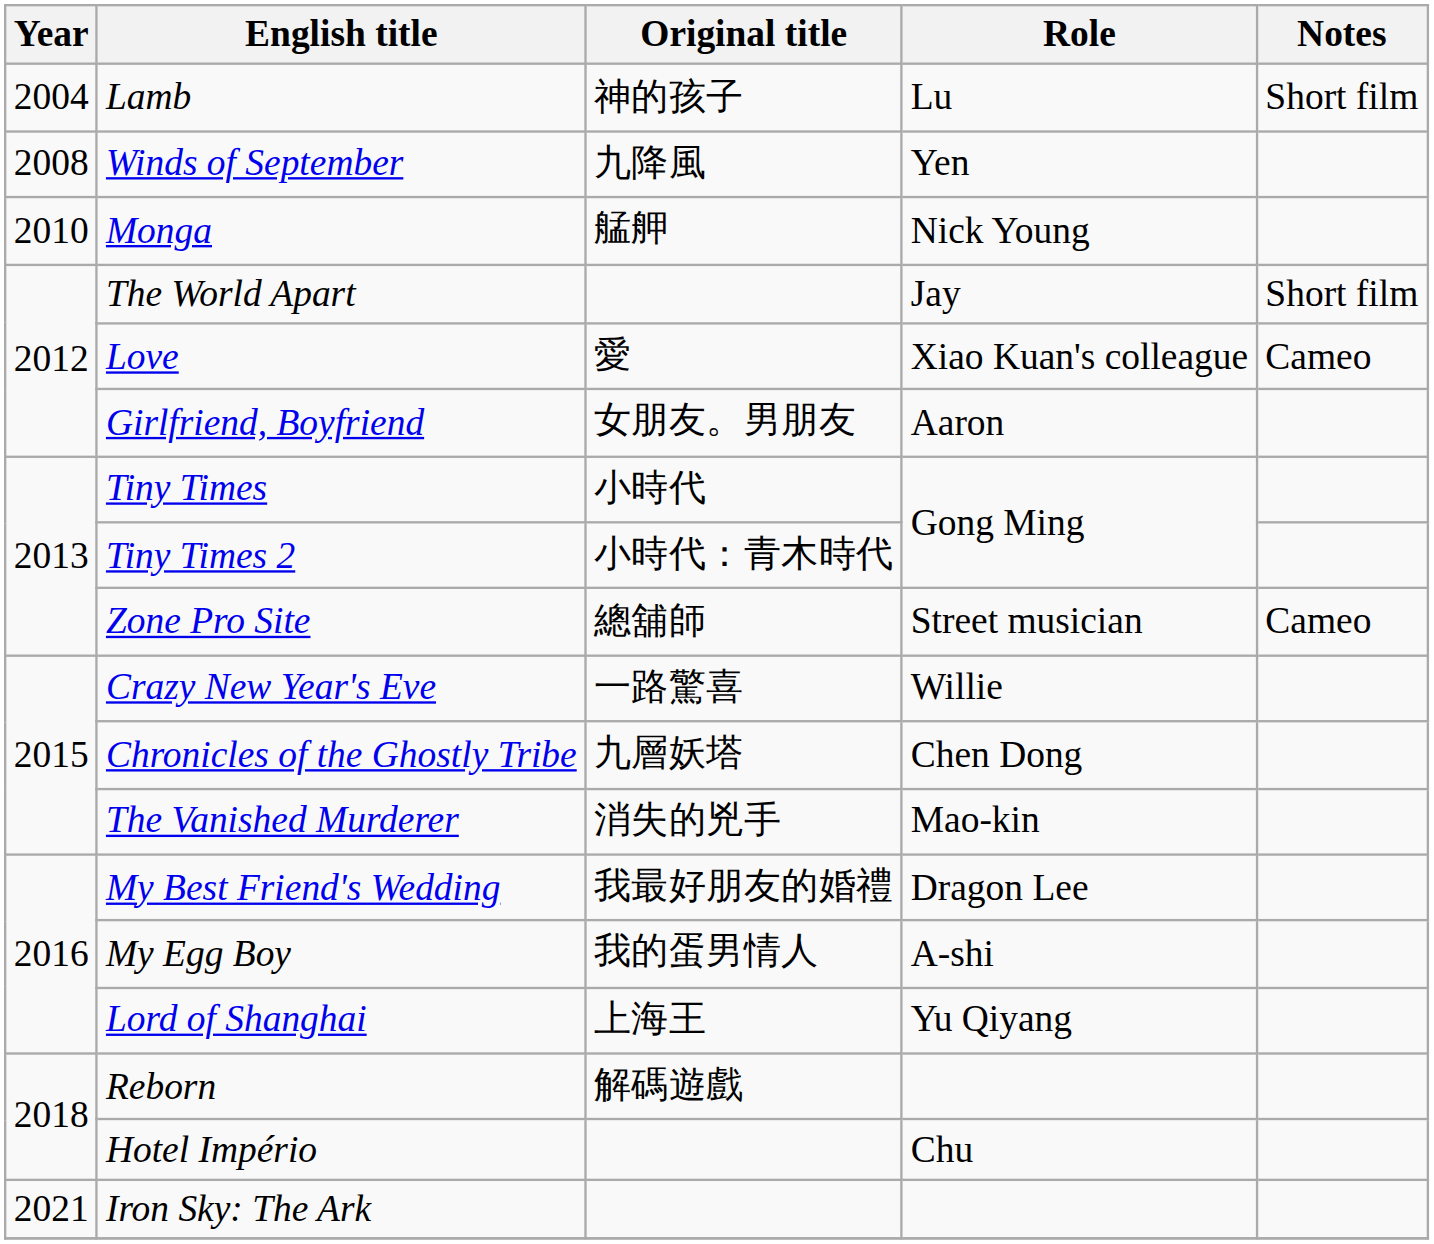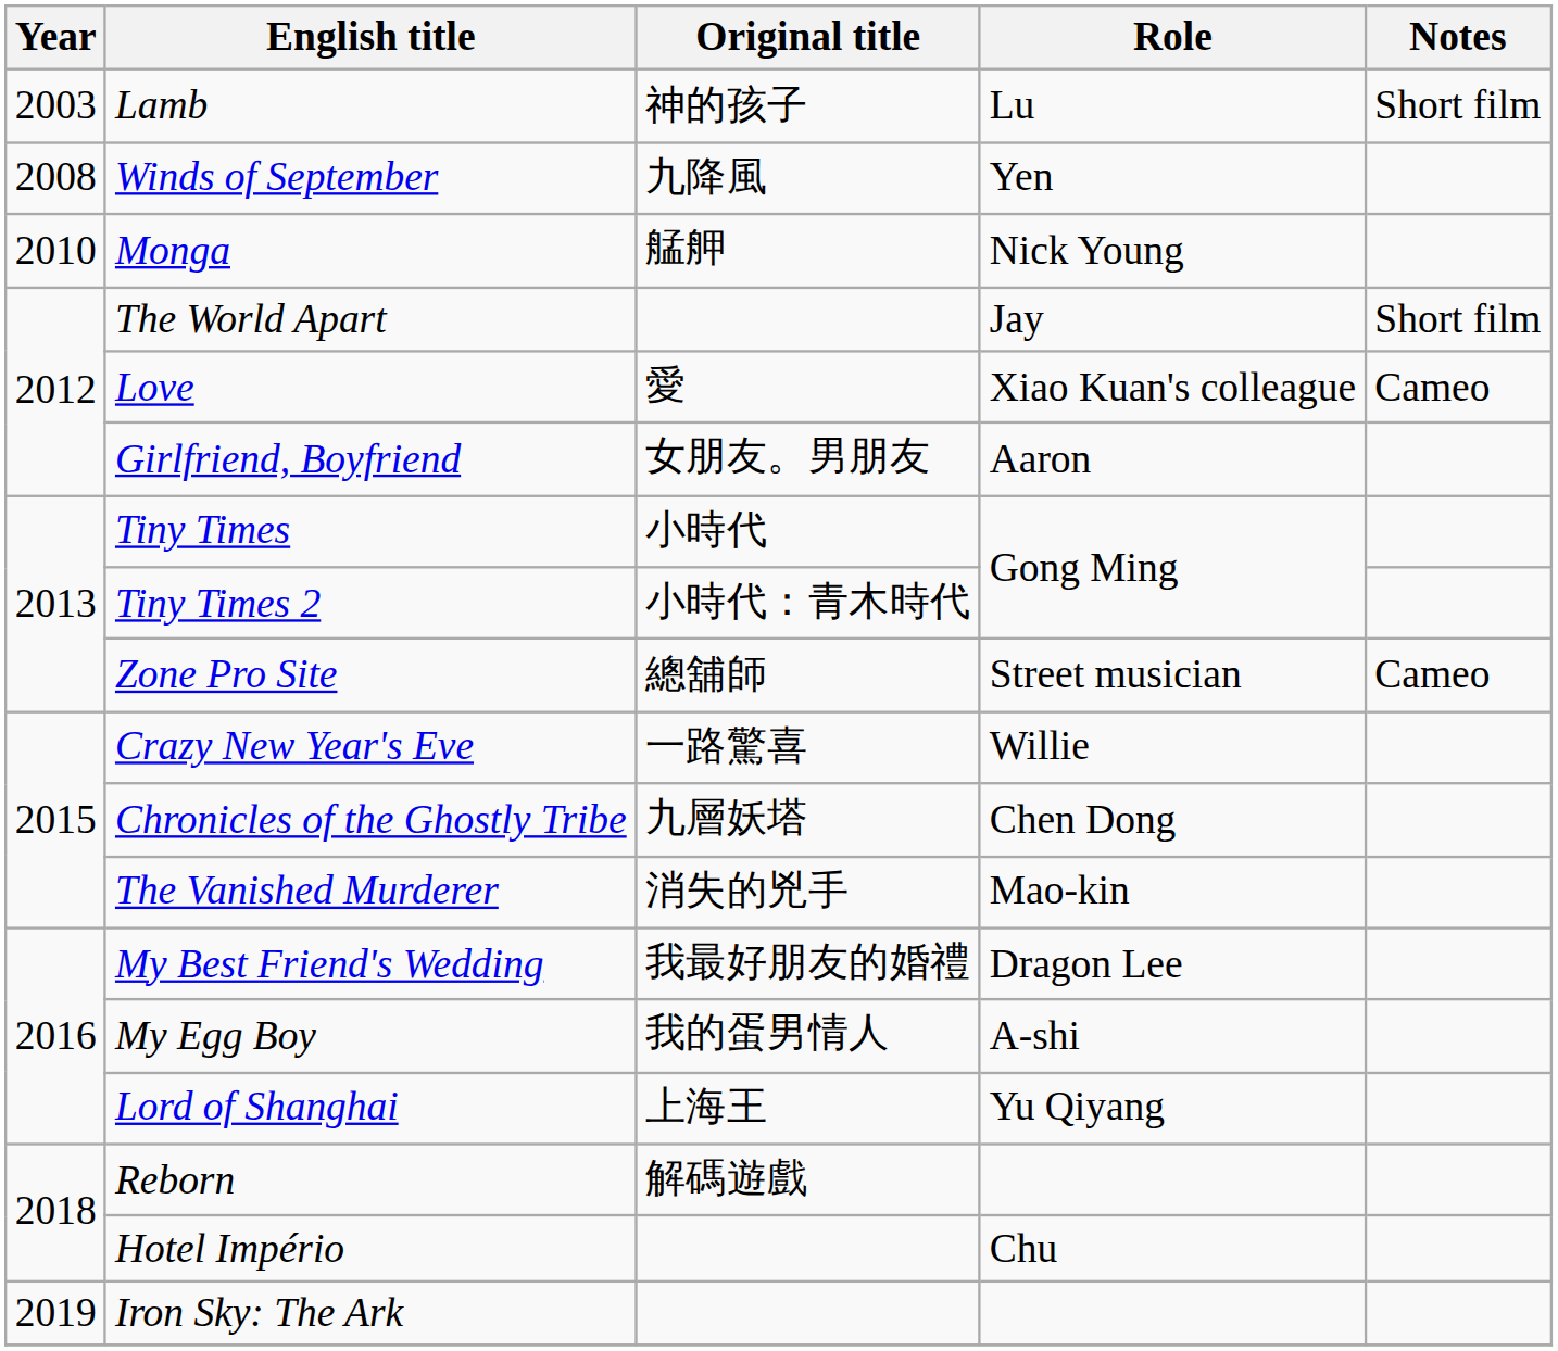 <table class="wikitable sortable">
 <tr>
 <th>Year</th>
 <th>English title</th>
 <th>Original title</th>
 <th>Role</th>
 <th class="unsortable">Notes</th>
 </tr>
 <tr>
-<td>2004</td>
+<td>2003</td>
 <td><em>Lamb</em></td>
 <td>神的孩子</td>
 <td>Lu</td>
 <td>Short film</td>
 </tr>
 <tr>
 <td>2008</td>
 <td><em><a href='#'>Winds of September</a></em></td>
 <td>九降風</td>
 <td>Yen</td>
 <td></td>
 </tr>
 <tr>
 <td>2010</td>
 <td><em><a href='#'>Monga</a></em></td>
 <td>艋舺</td>
 <td>Nick Young</td>
 <td></td>
 </tr>
 <tr>
 <td rowspan="3">2012</td>
 <td><em>The World Apart</em></td>
 <td></td>
 <td>Jay</td>
 <td>Short film</td>
 </tr>
 <tr>
 <td><em><a href='#'>Love</a></em></td>
 <td>愛</td>
 <td>Xiao Kuan's colleague</td>
 <td>Cameo</td>
 </tr>
 <tr>
 <td><em><a href='#'>Girlfriend, Boyfriend</a></em></td>
 <td>女朋友。男朋友</td>
 <td>Aaron</td>
 <td></td>
 </tr>
 <tr>
 <td rowspan="3">2013</td>
 <td><em><a href='#'>Tiny Times</a></em></td>
 <td>小時代</td>
 <td rowspan="2">Gong Ming</td>
 <td></td>
 </tr>
 <tr>
 <td><em><a href='#'>Tiny Times 2</a></em></td>
 <td>小時代：青木時代</td>
 <td></td>
 </tr>
 <tr>
 <td><em><a href='#'>Zone Pro Site</a></em></td>
 <td>總舖師</td>
 <td>Street musician</td>
 <td>Cameo</td>
 </tr>
 <tr>
 <td rowspan="3">2015</td>
 <td><em><a href='#'>Crazy New Year's Eve</a></em></td>
 <td>一路驚喜</td>
 <td>Willie</td>
 <td></td>
 </tr>
 <tr>
 <td><em><a href='#'>Chronicles of the Ghostly Tribe</a></em></td>
 <td>九層妖塔</td>
 <td>Chen Dong</td>
 <td></td>
 </tr>
 <tr>
 <td><em><a href='#'>The Vanished Murderer</a></em></td>
 <td>消失的兇手</td>
 <td>Mao-kin</td>
 <td></td>
 </tr>
 <tr>
 <td rowspan="3">2016</td>
 <td><em><a href='#'>My Best Friend's Wedding</a></em></td>
 <td>我最好朋友的婚禮</td>
 <td>Dragon Lee</td>
 <td></td>
 </tr>
 <tr>
 <td><em>My Egg Boy</em></td>
 <td>我的蛋男情人</td>
 <td>A-shi</td>
 <td></td>
 </tr>
 <tr>
 <td><em><a href='#'>Lord of Shanghai</a></em></td>
 <td>上海王</td>
 <td>Yu Qiyang</td>
 <td></td>
 </tr>
 <tr>
 <td rowspan="2">2018</td>
 <td><em>Reborn</em></td>
 <td>解碼遊戲</td>
 <td></td>
 <td></td>
 </tr>
 <tr>
 <td><em>Hotel Império</em></td>
 <td></td>
 <td>Chu</td>
 <td></td>
 </tr>
 <tr>
-<td>2021</td>
+<td>2019</td>
 <td><em>Iron Sky: The Ark</em></td>
 <td></td>
 <td></td>
 <td></td>
 </tr>
 <tr>
 </tr>
 </table>
